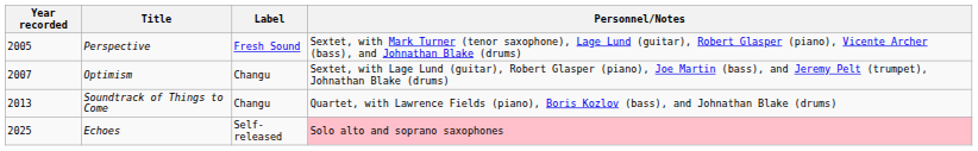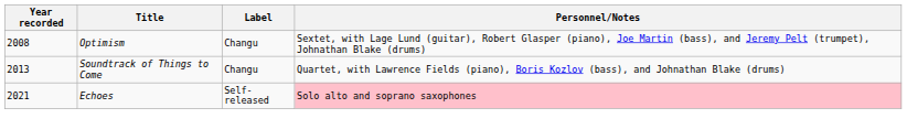 <table class="wikitable sortable">
 <tr>
 <th>Year recorded</th>
 <th>Title</th>
 <th>Label</th>
 <th>Personnel/Notes</th>
 </tr>
 <tr>
-<td>2005</td>
-<td><em>Perspective</em></td>
-<td><a href='#'>Fresh Sound</a></td>
-<td>Sextet, with <a href='#'>Mark Turner</a> (tenor saxophone), <a href='#'>Lage Lund</a> (guitar), <a href='#'>Robert Glasper</a> (piano), <a href='#'>Vicente Archer</a> (bass), and <a href='#'>Johnathan Blake</a> (drums)</td>
-</tr>
-<tr>
-<td>2007</td>
+<td>2008</td>
 <td><em>Optimism</em></td>
 <td>Changu</td>
 <td>Sextet, with Lage Lund (guitar), Robert Glasper (piano), <a href='#'>Joe Martin</a> (bass), and <a href='#'>Jeremy Pelt</a> (trumpet), Johnathan Blake (drums)</td>
 </tr>
 <tr>
 <td>2013</td>
 <td><em>Soundtrack of Things to Come</em></td>
 <td>Changu</td>
 <td>Quartet, with Lawrence Fields (piano), <a href='#'>Boris Kozlov</a> (bass), and Johnathan Blake (drums)</td>
 </tr>
 <tr>
-<td>2025</td>
+<td>2021</td>
 <td><em>Echoes</em></td>
 <td>Self-released</td>
 <td style="background: pink;">Solo alto and soprano saxophones</td>
 </tr>
 </table>
